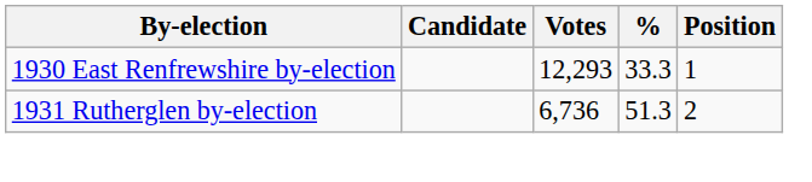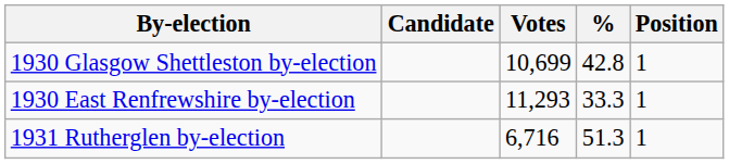 <table class="wikitable sortable">
 <tr>
 <th>By-election</th>
 <th>Candidate</th>
 <th>Votes</th>
 <th>%</th>
 <th>Position</th>
 </tr>
 <tr>
+<td><a href='#'>1930 Glasgow Shettleston by-election</a></td>
+<td></td>
+<td>10,699</td>
+<td>42.8</td>
+<td>1</td>
+</tr>
+<tr>
 <td><a href='#'>1930 East Renfrewshire by-election</a></td>
 <td></td>
-<td>12,293</td>
+<td>11,293</td>
 <td>33.3</td>
 <td>1</td>
 </tr>
 <tr>
 <td><a href='#'>1931 Rutherglen by-election</a></td>
 <td></td>
-<td>6,736</td>
+<td>6,716</td>
 <td>51.3</td>
-<td>2</td>
+<td>1</td>
 </tr>
 </table>
